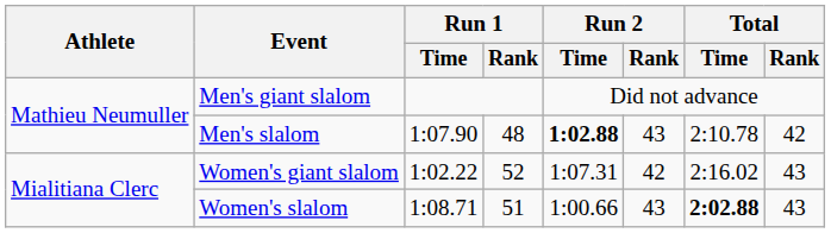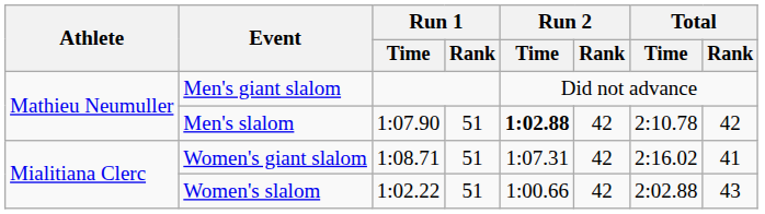 <table class="wikitable" style="font-size:90%">
 <tr>
 <th rowspan=2>Athlete</th>
 <th rowspan=2>Event</th>
 <th colspan=2>Run 1</th>
 <th colspan=2>Run 2</th>
 <th colspan=2>Total</th>
 </tr>
 <tr style="font-size:95%">
 <th>Time</th>
 <th>Rank</th>
 <th>Time</th>
 <th>Rank</th>
 <th>Time</th>
 <th>Rank</th>
 </tr>
 <tr align=center>
 <td rowspan=2 align=left><a href='#'>Mathieu Neumuller</a></td>
 <td align=left><a href='#'>Men's giant slalom</a></td>
 <td colspan=2></td>
 <td colspan=4>Did not advance</td>
 </tr>
 <tr align=center>
 <td align=left><a href='#'>Men's slalom</a></td>
 <td>1:07.90</td>
-<td>48</td>
+<td>51</td>
 <td><strong>1:02.88</strong></td>
-<td>43</td>
+<td>42</td>
 <td>2:10.78</td>
 <td>42</td>
 </tr>
 <tr align=center>
 <td rowspan=2 align=left><a href='#'>Mialitiana Clerc</a></td>
 <td align=left><a href='#'>Women's giant slalom</a></td>
-<td>1:02.22</td>
-<td>52</td>
+<td>1:08.71</td>
+<td>51</td>
 <td>1:07.31</td>
 <td>42</td>
 <td>2:16.02</td>
-<td>43</td>
+<td>41</td>
 </tr>
 <tr align=center>
 <td align=left><a href='#'>Women's slalom</a></td>
-<td>1:08.71</td>
+<td>1:02.22</td>
 <td>51</td>
 <td>1:00.66</td>
-<td>43</td>
-<td><strong>2:02.88</strong></td>
+<td>42</td>
+<td>2:02.88</td>
 <td>43</td>
 </tr>
 </table>
